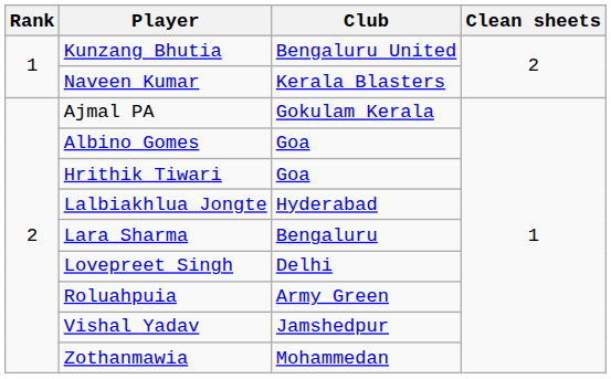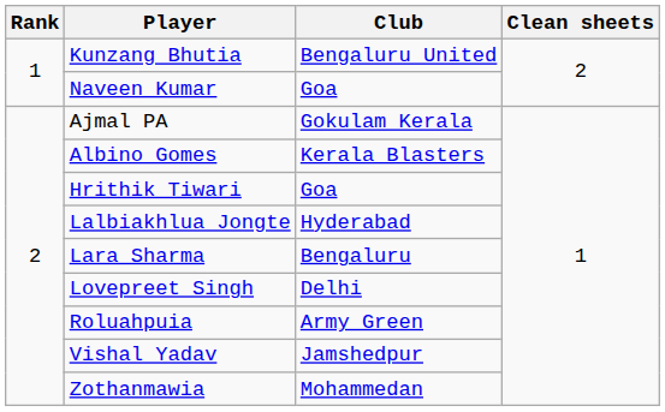 <table class="wikitable" style="text-align:center">
 <tr>
 <th>Rank</th>
 <th>Player</th>
 <th>Club</th>
 <th>Clean sheets</th>
 </tr>
 <tr>
 <td rowspan="2">1</td>
 <td align="left"> <a href='#'>Kunzang Bhutia</a></td>
 <td align="left"><a href='#'>Bengaluru United</a></td>
 <td rowspan="2">2</td>
 </tr>
 <tr>
 <td align="left"> <a href='#'>Naveen Kumar</a></td>
-<td align="left"><a href='#'>Kerala Blasters</a></td>
+<td align="left"><a href='#'>Goa</a></td>
 </tr>
 <tr>
 <td rowspan="9">2</td>
 <td align="left"> Ajmal PA</td>
 <td align="left"><a href='#'>Gokulam Kerala</a></td>
 <td rowspan="9">1</td>
 </tr>
 <tr>
 <td align="left"> <a href='#'>Albino Gomes</a></td>
-<td align="left"><a href='#'>Goa</a></td>
+<td align="left"><a href='#'>Kerala Blasters</a></td>
 </tr>
 <tr>
 <td align="left"> <a href='#'>Hrithik Tiwari</a></td>
 <td align="left"><a href='#'>Goa</a></td>
 </tr>
 <tr>
 <td align="left"> <a href='#'>Lalbiakhlua Jongte</a></td>
 <td align="left"><a href='#'>Hyderabad</a></td>
 </tr>
 <tr>
 <td align="left"> <a href='#'>Lara Sharma</a></td>
 <td align="left"><a href='#'>Bengaluru</a></td>
 </tr>
 <tr>
 <td align="left"> <a href='#'>Lovepreet Singh</a></td>
 <td align="left"><a href='#'>Delhi</a></td>
 </tr>
 <tr>
 <td align="left"> <a href='#'>Roluahpuia</a></td>
 <td align="left"><a href='#'>Army Green</a></td>
 </tr>
 <tr>
 <td align="left"> <a href='#'>Vishal Yadav</a></td>
 <td align="left"><a href='#'>Jamshedpur</a></td>
 </tr>
 <tr>
 <td align="left"> <a href='#'>Zothanmawia</a></td>
 <td align="left"><a href='#'>Mohammedan</a></td>
 </tr>
 </table>
